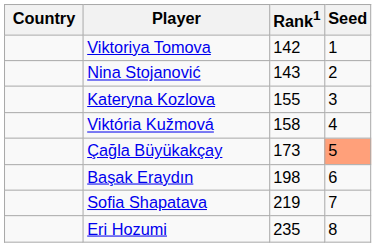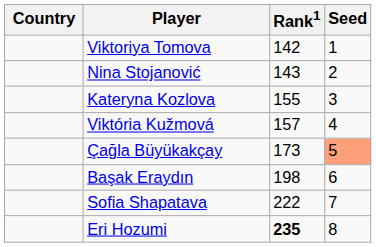 <table class="sortable wikitable">
 <tr>
 <th width="70">Country</th>
 <th width="175">Player</th>
 <th>Rank<sup>1</sup></th>
 <th>Seed</th>
 </tr>
 <tr>
 <td></td>
 <td><a href='#'>Viktoriya Tomova</a></td>
 <td>142</td>
 <td>1</td>
 </tr>
 <tr>
 <td></td>
 <td><a href='#'>Nina Stojanović</a></td>
 <td>143</td>
 <td>2</td>
 </tr>
 <tr>
 <td></td>
 <td><a href='#'>Kateryna Kozlova</a></td>
 <td>155</td>
 <td>3</td>
 </tr>
 <tr>
 <td></td>
 <td><a href='#'>Viktória Kužmová</a></td>
-<td>158</td>
+<td>157</td>
 <td>4</td>
 </tr>
 <tr>
 <td></td>
 <td><a href='#'>Çağla Büyükakçay</a></td>
 <td>173</td>
 <td style="background: lightsalmon;">5</td>
 </tr>
 <tr>
 <td></td>
 <td><a href='#'>Başak Eraydın</a></td>
 <td>198</td>
 <td>6</td>
 </tr>
 <tr>
 <td></td>
 <td><a href='#'>Sofia Shapatava</a></td>
-<td>219</td>
+<td>222</td>
 <td>7</td>
 </tr>
 <tr>
 <td></td>
 <td><a href='#'>Eri Hozumi</a></td>
-<td>235</td>
+<td><strong>235</strong></td>
 <td>8</td>
 </tr>
 </table>
